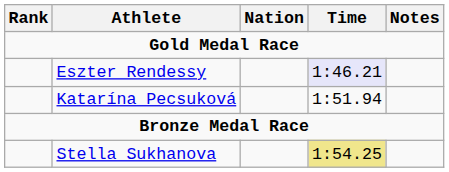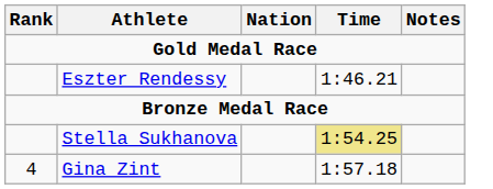 <table class="wikitable sortable" style="text-align:center;">
 <tr>
 <th>Rank</th>
 <th>Athlete</th>
 <th>Nation</th>
 <th>Time</th>
 <th>Notes</th>
 </tr>
 <tr>
 <td colspan=5><strong>Gold Medal Race</strong></td>
 </tr>
 <tr>
 <td></td>
 <td align=left><a href='#'>Eszter Rendessy</a></td>
 <td align=left></td>
-<td style="background: lavender;">1:46.21</td>
-<td></td>
-</tr>
-<tr>
-<td></td>
-<td align=left><a href='#'>Katarína Pecsuková</a></td>
-<td align=left></td>
-<td>1:51.94</td>
+<td>1:46.21</td>
 <td></td>
 </tr>
 <tr>
 <td colspan=5><strong>Bronze Medal Race</strong></td>
 </tr>
 <tr>
 <td></td>
 <td align=left><a href='#'>Stella Sukhanova</a></td>
 <td align=left></td>
 <td style="background: khaki;">1:54.25</td>
 <td></td>
 </tr>
+<tr>
+<td>4</td>
+<td align=left><a href='#'>Gina Zint</a></td>
+<td align=left></td>
+<td>1:57.18</td>
+<td></td>
+</tr>
 </table>
